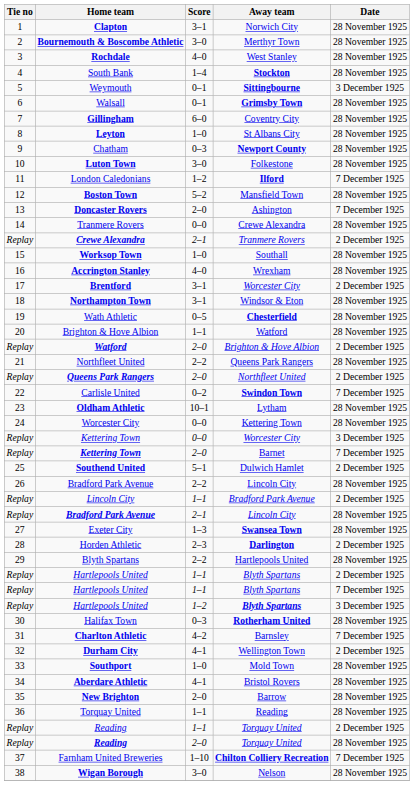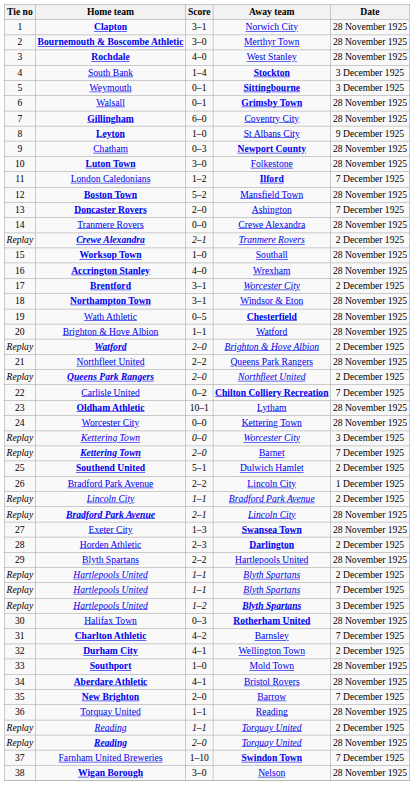 <table class="wikitable" style="text-align: center">
 <tr>
 <th>Tie no</th>
 <th>Home team</th>
 <th>Score</th>
 <th>Away team</th>
 <th>Date</th>
 </tr>
 <tr>
 <td>1</td>
 <td><strong><a href='#'>Clapton</a></strong></td>
 <td>3–1</td>
 <td><a href='#'>Norwich City</a></td>
 <td>28 November 1925</td>
 </tr>
 <tr>
 <td>2</td>
 <td><strong><a href='#'>Bournemouth & Boscombe Athletic</a></strong></td>
 <td>3–0</td>
 <td><a href='#'>Merthyr Town</a></td>
 <td>28 November 1925</td>
 </tr>
 <tr>
 <td>3</td>
 <td><strong><a href='#'>Rochdale</a></strong></td>
 <td>4–0</td>
 <td><a href='#'>West Stanley</a></td>
 <td>28 November 1925</td>
 </tr>
 <tr>
 <td>4</td>
 <td><a href='#'>South Bank</a></td>
 <td>1–4</td>
 <td><strong><a href='#'>Stockton</a></strong></td>
-<td>28 November 1925</td>
+<td>3 December 1925</td>
 </tr>
 <tr>
 <td>5</td>
 <td><a href='#'>Weymouth</a></td>
 <td>0–1</td>
 <td><strong><a href='#'>Sittingbourne</a></strong></td>
 <td>3 December 1925</td>
 </tr>
 <tr>
 <td>6</td>
 <td><a href='#'>Walsall</a></td>
 <td>0–1</td>
 <td><strong><a href='#'>Grimsby Town</a></strong></td>
 <td>28 November 1925</td>
 </tr>
 <tr>
 <td>7</td>
 <td><strong><a href='#'>Gillingham</a></strong></td>
 <td>6–0</td>
 <td><a href='#'>Coventry City</a></td>
 <td>28 November 1925</td>
 </tr>
 <tr>
 <td>8</td>
 <td><strong><a href='#'>Leyton</a></strong></td>
 <td>1–0</td>
 <td><a href='#'>St Albans City</a></td>
-<td>28 November 1925</td>
+<td>9 December 1925</td>
 </tr>
 <tr>
 <td>9</td>
 <td><a href='#'>Chatham</a></td>
 <td>0–3</td>
 <td><strong><a href='#'>Newport County</a></strong></td>
 <td>28 November 1925</td>
 </tr>
 <tr>
 <td>10</td>
 <td><strong><a href='#'>Luton Town</a></strong></td>
 <td>3–0</td>
 <td><a href='#'>Folkestone</a></td>
 <td>28 November 1925</td>
 </tr>
 <tr>
 <td>11</td>
 <td><a href='#'>London Caledonians</a></td>
 <td>1–2</td>
 <td><strong><a href='#'>Ilford</a></strong></td>
 <td>7 December 1925</td>
 </tr>
 <tr>
 <td>12</td>
 <td><strong><a href='#'>Boston Town</a></strong></td>
 <td>5–2</td>
 <td><a href='#'>Mansfield Town</a></td>
 <td>28 November 1925</td>
 </tr>
 <tr>
 <td>13</td>
 <td><strong><a href='#'>Doncaster Rovers</a></strong></td>
 <td>2–0</td>
 <td><a href='#'>Ashington</a></td>
 <td>7 December 1925</td>
 </tr>
 <tr>
 <td>14</td>
 <td><a href='#'>Tranmere Rovers</a></td>
 <td>0–0</td>
 <td><a href='#'>Crewe Alexandra</a></td>
 <td>28 November 1925</td>
 </tr>
 <tr>
 <td><em>Replay</em></td>
 <td><strong><em><a href='#'>Crewe Alexandra</a></em></strong></td>
 <td><em>2–1</em></td>
 <td><em><a href='#'>Tranmere Rovers</a></em></td>
 <td>2 December 1925</td>
 </tr>
 <tr>
 <td>15</td>
 <td><strong><a href='#'>Worksop Town</a></strong></td>
 <td>1–0</td>
 <td><a href='#'>Southall</a></td>
 <td>28 November 1925</td>
 </tr>
 <tr>
 <td>16</td>
 <td><strong><a href='#'>Accrington Stanley</a></strong></td>
 <td>4–0</td>
 <td><a href='#'>Wrexham</a></td>
 <td>28 November 1925</td>
 </tr>
 <tr>
 <td>17</td>
 <td><strong><a href='#'>Brentford</a></strong></td>
 <td>3–1</td>
 <td><em><a href='#'>Worcester City</a></em></td>
 <td>2 December 1925</td>
 </tr>
 <tr>
 <td>18</td>
 <td><strong><a href='#'>Northampton Town</a></strong></td>
 <td>3–1</td>
 <td><a href='#'>Windsor & Eton</a></td>
 <td>28 November 1925</td>
 </tr>
 <tr>
 <td>19</td>
 <td><a href='#'>Wath Athletic</a></td>
 <td>0–5</td>
 <td><strong><a href='#'>Chesterfield</a></strong></td>
 <td>28 November 1925</td>
 </tr>
 <tr>
 <td>20</td>
 <td><a href='#'>Brighton & Hove Albion</a></td>
 <td>1–1</td>
 <td><a href='#'>Watford</a></td>
 <td>28 November 1925</td>
 </tr>
 <tr>
 <td><em>Replay</em></td>
 <td><strong><em><a href='#'>Watford</a></em></strong></td>
 <td><em>2–0</em></td>
 <td><em><a href='#'>Brighton & Hove Albion</a></em></td>
 <td>2 December 1925</td>
 </tr>
 <tr>
 <td>21</td>
 <td><a href='#'>Northfleet United</a></td>
 <td>2–2</td>
 <td><a href='#'>Queens Park Rangers</a></td>
 <td>28 November 1925</td>
 </tr>
 <tr>
 <td><em>Replay</em></td>
 <td><strong><em><a href='#'>Queens Park Rangers</a></em></strong></td>
 <td><em>2–0</em></td>
 <td><em><a href='#'>Northfleet United</a></em></td>
 <td>2 December 1925</td>
 </tr>
 <tr>
 <td>22</td>
 <td><a href='#'>Carlisle United</a></td>
 <td>0–2</td>
-<td><strong><a href='#'>Swindon Town</a></strong></td>
+<td><strong><a href='#'>Chilton Colliery Recreation</a></strong></td>
 <td>7 December 1925</td>
 </tr>
 <tr>
 <td>23</td>
 <td><strong><a href='#'>Oldham Athletic</a></strong></td>
 <td>10–1</td>
 <td><a href='#'>Lytham</a></td>
 <td>28 November 1925</td>
 </tr>
 <tr>
 <td>24</td>
 <td><a href='#'>Worcester City</a></td>
 <td>0–0</td>
 <td><a href='#'>Kettering Town</a></td>
 <td>28 November 1925</td>
 </tr>
 <tr>
 <td><em>Replay</em></td>
 <td><em><a href='#'>Kettering Town</a></em></td>
 <td><em>0–0</em></td>
 <td><em><a href='#'>Worcester City</a></em></td>
 <td>3 December 1925</td>
 </tr>
 <tr>
 <td><em>Replay</em></td>
 <td><strong><em><a href='#'>Kettering Town</a></em></strong></td>
 <td><em>2–0</em></td>
 <td><a href='#'>Barnet</a></td>
 <td>7 December 1925</td>
 </tr>
 <tr>
 <td>25</td>
 <td><strong><a href='#'>Southend United</a></strong></td>
 <td>5–1</td>
 <td><a href='#'>Dulwich Hamlet</a></td>
 <td>2 December 1925</td>
 </tr>
 <tr>
 <td>26</td>
 <td><a href='#'>Bradford Park Avenue</a></td>
 <td>2–2</td>
 <td><a href='#'>Lincoln City</a></td>
-<td>28 November 1925</td>
+<td>1 December 1925</td>
 </tr>
 <tr>
 <td><em>Replay</em></td>
 <td><em><a href='#'>Lincoln City</a></em></td>
 <td><em>1–1</em></td>
 <td><em><a href='#'>Bradford Park Avenue</a></em></td>
 <td>2 December 1925</td>
 </tr>
 <tr>
 <td><em>Replay</em></td>
 <td><strong><em><a href='#'>Bradford Park Avenue</a></em></strong></td>
 <td><em>2–1</em></td>
 <td><em><a href='#'>Lincoln City</a></em></td>
 <td>28 November 1925</td>
 </tr>
 <tr>
 <td>27</td>
 <td><a href='#'>Exeter City</a></td>
 <td>1–3</td>
 <td><strong><a href='#'>Swansea Town</a></strong></td>
 <td>28 November 1925</td>
 </tr>
 <tr>
 <td>28</td>
 <td><a href='#'>Horden Athletic</a></td>
 <td>2–3</td>
 <td><strong><a href='#'>Darlington</a></strong></td>
 <td>2 December 1925</td>
 </tr>
 <tr>
 <td>29</td>
 <td><a href='#'>Blyth Spartans</a></td>
 <td>2–2</td>
 <td><a href='#'>Hartlepools United</a></td>
 <td>28 November 1925</td>
 </tr>
 <tr>
 <td><em>Replay</em></td>
 <td><em><a href='#'>Hartlepools United</a></em></td>
 <td><em>1–1</em></td>
 <td><em><a href='#'>Blyth Spartans</a></em></td>
 <td>2 December 1925</td>
 </tr>
 <tr>
 <td><em>Replay</em></td>
 <td><em><a href='#'>Hartlepools United</a></em></td>
 <td><em>1–1</em></td>
 <td><em><a href='#'>Blyth Spartans</a></em></td>
 <td>7 December 1925</td>
 </tr>
 <tr>
 <td><em>Replay</em></td>
 <td><em><a href='#'>Hartlepools United</a></em></td>
 <td><em>1–2</em></td>
 <td><strong><em><a href='#'>Blyth Spartans</a></em></strong></td>
 <td>3 December 1925</td>
 </tr>
 <tr>
 <td>30</td>
 <td><a href='#'>Halifax Town</a></td>
 <td>0–3</td>
 <td><strong><a href='#'>Rotherham United</a></strong></td>
 <td>28 November 1925</td>
 </tr>
 <tr>
 <td>31</td>
 <td><strong><a href='#'>Charlton Athletic</a></strong></td>
 <td>4–2</td>
 <td><a href='#'>Barnsley</a></td>
 <td>7 December 1925</td>
 </tr>
 <tr>
 <td>32</td>
 <td><strong><a href='#'>Durham City</a></strong></td>
 <td>4–1</td>
 <td><a href='#'>Wellington Town</a></td>
 <td>2 December 1925</td>
 </tr>
 <tr>
 <td>33</td>
 <td><strong><a href='#'>Southport</a></strong></td>
 <td>1–0</td>
 <td><a href='#'>Mold Town</a></td>
 <td>28 November 1925</td>
 </tr>
 <tr>
 <td>34</td>
 <td><strong><a href='#'>Aberdare Athletic</a></strong></td>
 <td>4–1</td>
 <td><a href='#'>Bristol Rovers</a></td>
 <td>28 November 1925</td>
 </tr>
 <tr>
 <td>35</td>
 <td><strong><a href='#'>New Brighton</a></strong></td>
 <td>2–0</td>
 <td><a href='#'>Barrow</a></td>
-<td>28 November 1925</td>
+<td>7 December 1925</td>
 </tr>
 <tr>
 <td>36</td>
 <td><a href='#'>Torquay United</a></td>
 <td>1–1</td>
 <td><a href='#'>Reading</a></td>
 <td>28 November 1925</td>
 </tr>
 <tr>
 <td><em>Replay</em></td>
 <td><em><a href='#'>Reading</a></em></td>
 <td><em>1–1</em></td>
 <td><em><a href='#'>Torquay United</a></em></td>
 <td>2 December 1925</td>
 </tr>
 <tr>
 <td><em>Replay</em></td>
 <td><strong><em><a href='#'>Reading</a></em></strong></td>
 <td><em>2–0</em></td>
 <td><em><a href='#'>Torquay United</a></em></td>
 <td>28 November 1925</td>
 </tr>
 <tr>
 <td>37</td>
 <td><a href='#'>Farnham United Breweries</a></td>
 <td>1–10</td>
-<td><strong><a href='#'>Chilton Colliery Recreation</a></strong></td>
+<td><strong><a href='#'>Swindon Town</a></strong></td>
 <td>7 December 1925</td>
 </tr>
 <tr>
 <td>38</td>
 <td><strong><a href='#'>Wigan Borough</a></strong></td>
 <td>3–0</td>
 <td><a href='#'>Nelson</a></td>
 <td>28 November 1925</td>
 </tr>
 <tr>
 </tr>
 </table>
